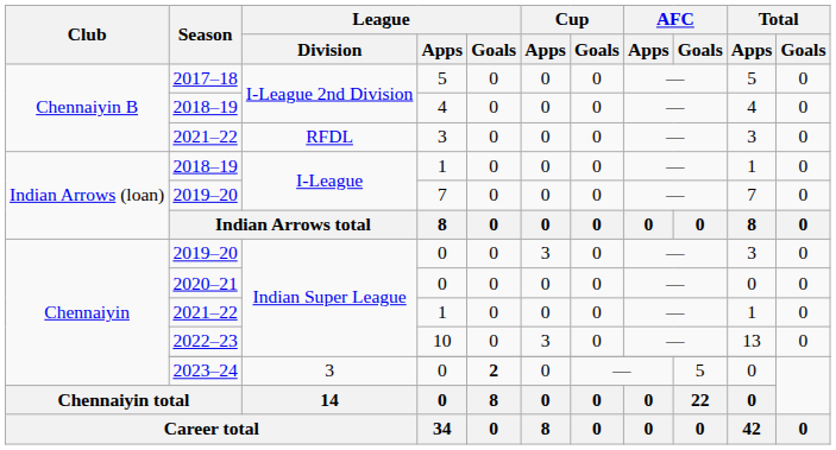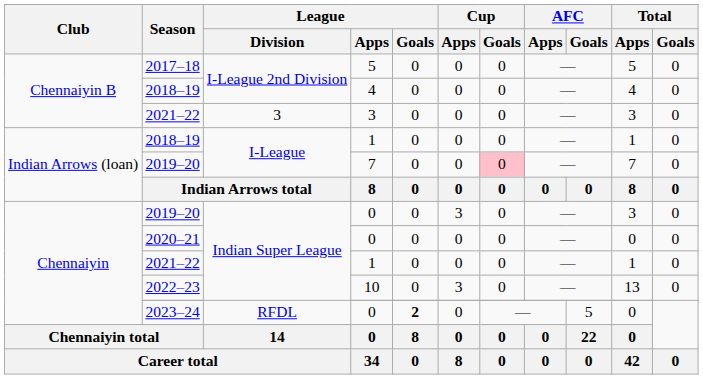 <table class="wikitable" style="text-align: center;">
 <tr>
 <th rowspan="2">Club</th>
 <th rowspan="2">Season</th>
 <th colspan="3">League</th>
 <th colspan="2">Cup</th>
 <th colspan="2"><a href='#'>AFC</a></th>
 <th colspan="2">Total</th>
 </tr>
 <tr>
 <th>Division</th>
 <th>Apps</th>
 <th>Goals</th>
 <th>Apps</th>
 <th>Goals</th>
 <th>Apps</th>
 <th>Goals</th>
 <th>Apps</th>
 <th>Goals</th>
 </tr>
 <tr>
 <td rowspan="3"><a href='#'>Chennaiyin B</a></td>
 <td><a href='#'>2017–18</a></td>
 <td rowspan="2"><a href='#'>I-League 2nd Division</a></td>
 <td>5</td>
 <td>0</td>
 <td>0</td>
 <td>0</td>
 <td colspan="2">—</td>
 <td>5</td>
 <td>0</td>
 </tr>
 <tr>
 <td><a href='#'>2018–19</a></td>
 <td>4</td>
 <td>0</td>
 <td>0</td>
 <td>0</td>
 <td colspan="2">—</td>
 <td>4</td>
 <td>0</td>
 </tr>
 <tr>
 <td><a href='#'>2021–22</a></td>
-<td><a href='#'>RFDL</a></td>
+<td>3</td>
 <td>3</td>
 <td>0</td>
 <td>0</td>
 <td>0</td>
 <td colspan="2">—</td>
 <td>3</td>
 <td>0</td>
 </tr>
 <tr>
 <td rowspan="3"><a href='#'>Indian Arrows</a> (loan)</td>
 <td><a href='#'>2018–19</a></td>
 <td rowspan="2"><a href='#'>I-League</a></td>
 <td>1</td>
 <td>0</td>
 <td>0</td>
 <td>0</td>
 <td colspan="2">—</td>
 <td>1</td>
 <td>0</td>
 </tr>
 <tr>
 <td><a href='#'>2019–20</a></td>
 <td>7</td>
 <td>0</td>
 <td>0</td>
-<td>0</td>
+<td style="background: pink;">0</td>
 <td colspan="2">—</td>
 <td>7</td>
 <td>0</td>
 </tr>
 <tr>
 <th colspan="2">Indian Arrows total</th>
 <th>8</th>
 <th>0</th>
 <th>0</th>
 <th>0</th>
 <th>0</th>
 <th>0</th>
 <th>8</th>
 <th>0</th>
 </tr>
 <tr>
 <td rowspan="6"><a href='#'>Chennaiyin</a></td>
 <td><a href='#'>2019–20</a></td>
 <td rowspan="5"><a href='#'>Indian Super League</a></td>
 <td>0</td>
 <td>0</td>
 <td>3</td>
 <td>0</td>
 <td colspan="2">—</td>
 <td>3</td>
 <td>0</td>
 </tr>
 <tr>
 <td><a href='#'>2020–21</a></td>
 <td>0</td>
 <td>0</td>
 <td>0</td>
 <td>0</td>
 <td colspan="2">—</td>
 <td>0</td>
 <td>0</td>
 </tr>
 <tr>
 <td><a href='#'>2021–22</a></td>
 <td>1</td>
 <td>0</td>
 <td>0</td>
 <td>0</td>
 <td colspan="2">—</td>
 <td>1</td>
 <td>0</td>
 </tr>
 <tr>
 <td><a href='#'>2022–23</a></td>
 <td>10</td>
 <td>0</td>
 <td>3</td>
 <td>0</td>
 <td colspan="2">—</td>
 <td>13</td>
 <td>0</td>
 </tr>
 <tr>
 </tr>
 <tr>
 <td><a href='#'>2023–24</a></td>
-<td>3</td>
+<td><a href='#'>RFDL</a></td>
 <td>0</td>
 <td><strong>2</strong></td>
 <td>0</td>
 <td colspan="2">—</td>
 <td>5</td>
 <td>0</td>
 </tr>
 <tr>
 <th colspan="2">Chennaiyin total</th>
 <th>14</th>
 <th>0</th>
 <th>8</th>
 <th>0</th>
 <th>0</th>
 <th>0</th>
 <th>22</th>
 <th>0</th>
 </tr>
 <tr>
 <th colspan="3">Career total</th>
 <th>34</th>
 <th>0</th>
 <th>8</th>
 <th>0</th>
 <th>0</th>
 <th>0</th>
 <th>42</th>
 <th>0</th>
 </tr>
 </table>
